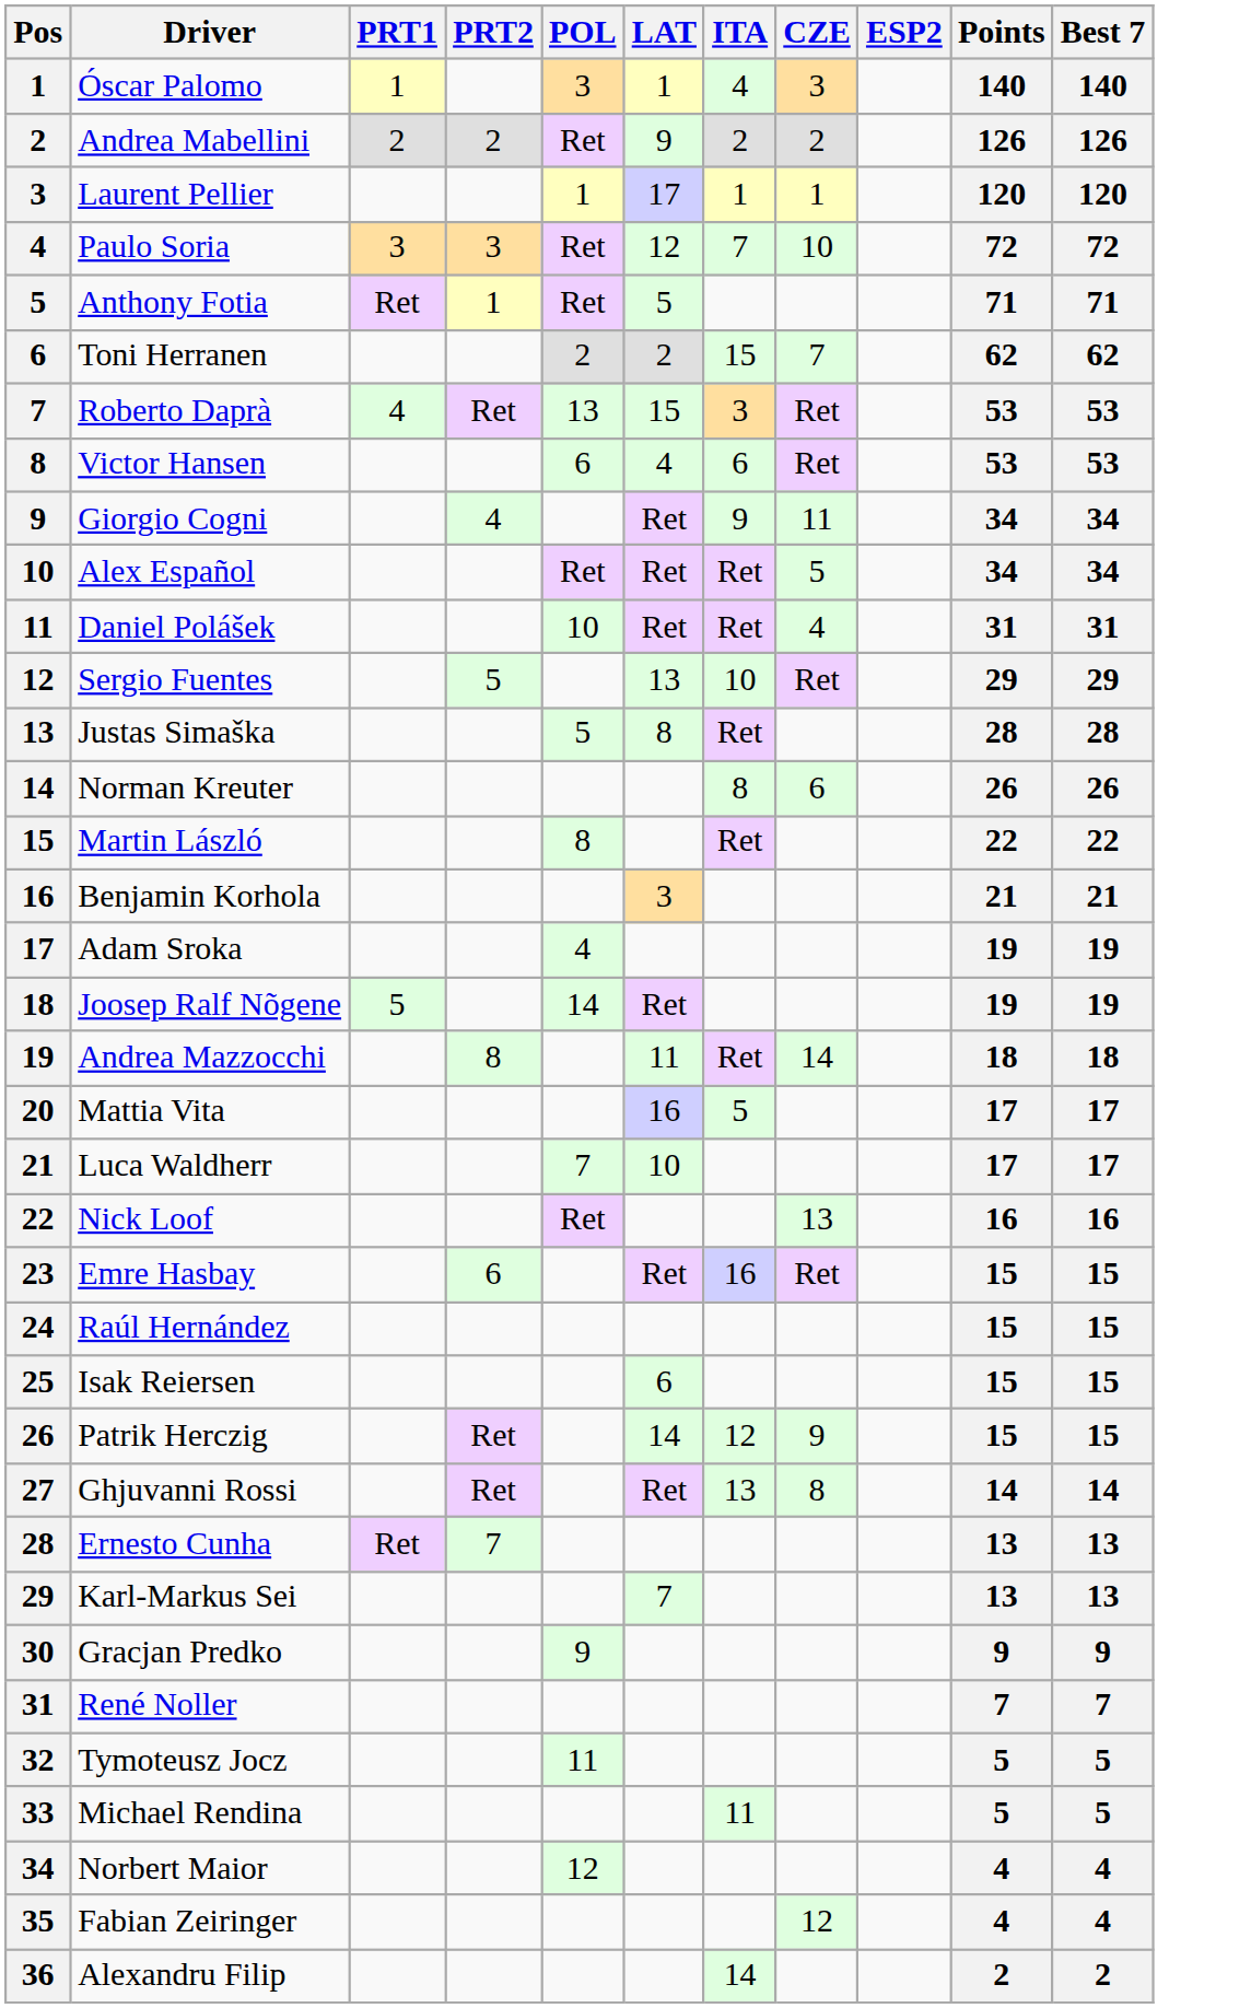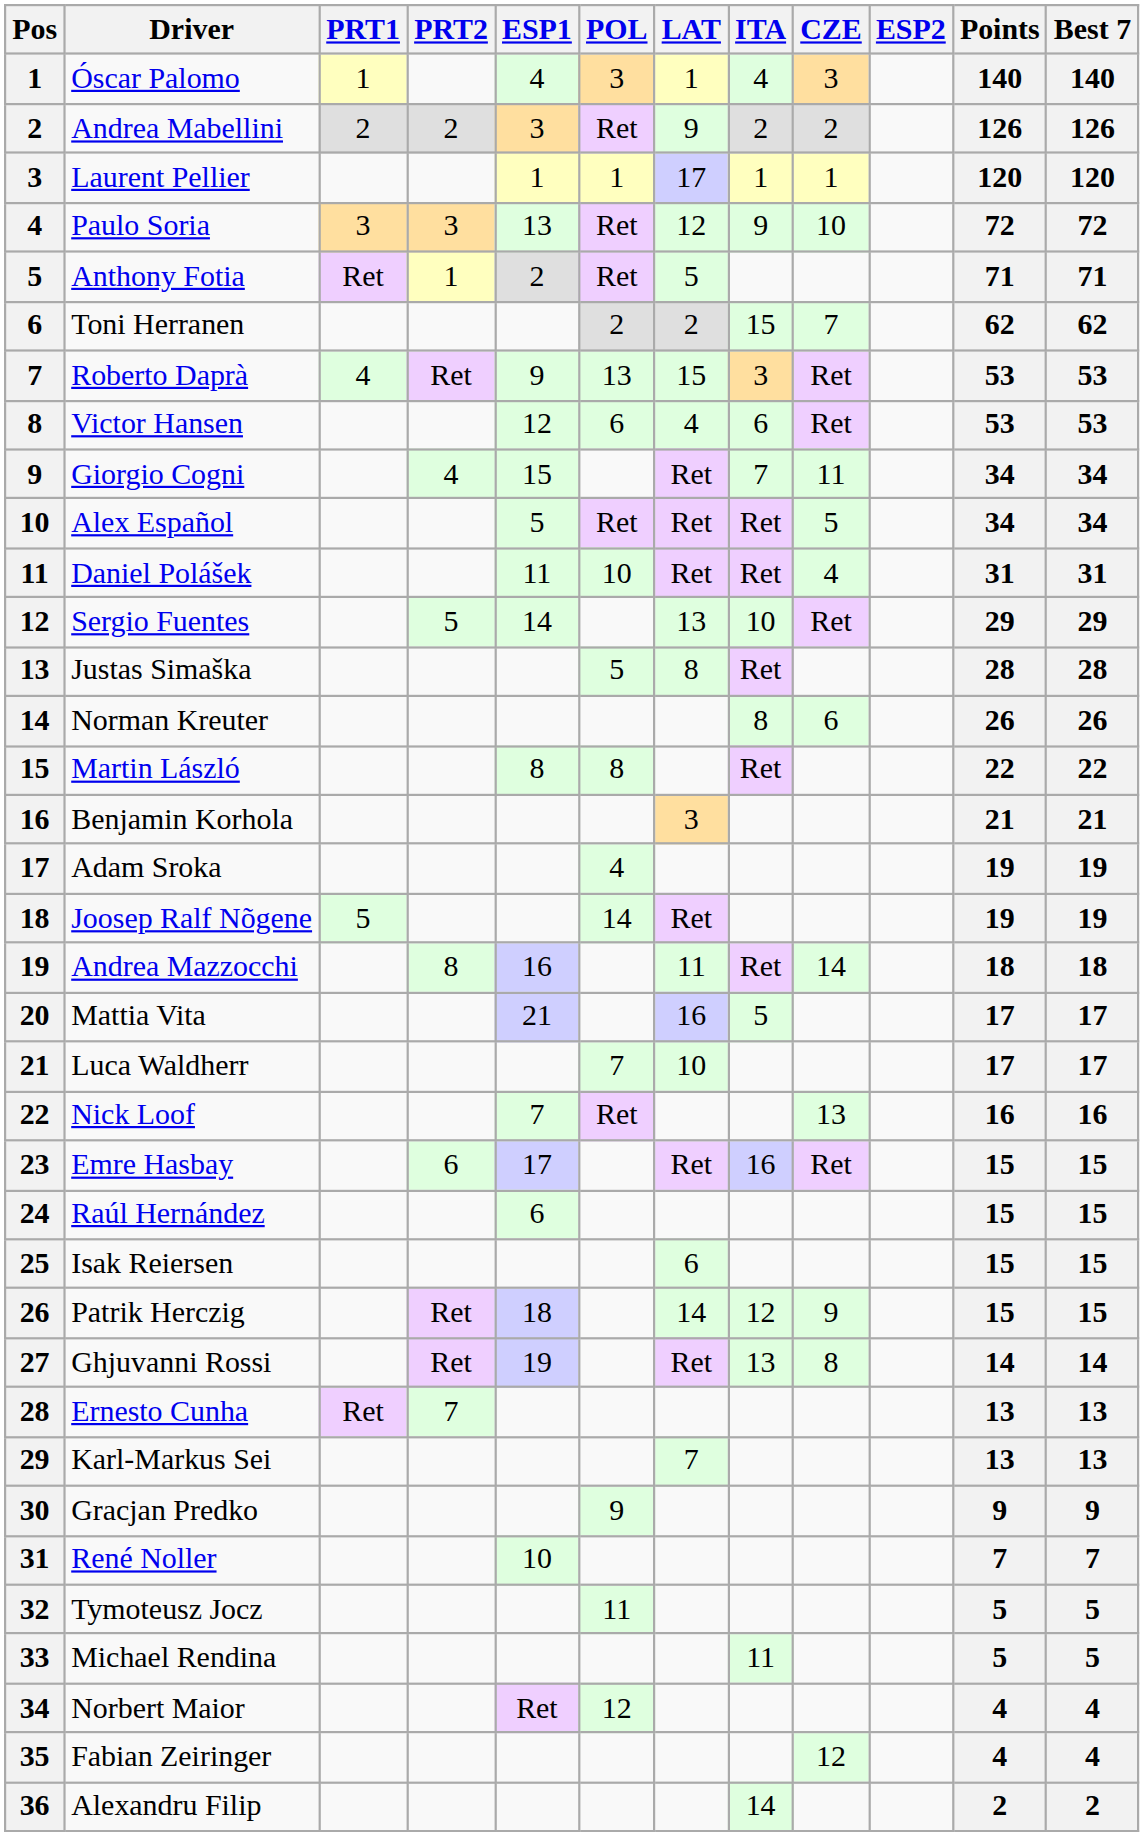 <table class="wikitable" style="font-size: 85%; text-align: center">
 <tr valign="top">
 <th valign="middle">Pos</th>
 <th valign="middle">Driver</th>
 <th><a href='#'>PRT1</a><br></th>
 <th><a href='#'>PRT2</a><br></th>
+<th><a href='#'>ESP1</a><br></th>
 <th><a href='#'>POL</a><br></th>
 <th><a href='#'>LAT</a><br></th>
 <th><a href='#'>ITA</a><br></th>
 <th><a href='#'>CZE</a><br></th>
 <th><a href='#'>ESP2</a><br></th>
 <th valign="middle">Points</th>
 <th valign="middle">Best 7</th>
 </tr>
 <tr>
 <th>1</th>
 <td align="left"> <a href='#'>Óscar Palomo</a></td>
 <td style="background:#FFFFBF;">1</td>
 <td></td>
+<td style="background:#DFFFDF;">4</td>
 <td style="background:#FFDF9F;">3</td>
 <td style="background:#FFFFBF;">1</td>
 <td style="background:#DFFFDF;">4</td>
 <td style="background:#FFDF9F;">3</td>
 <td></td>
 <th>140</th>
 <th>140</th>
 </tr>
 <tr>
 <th>2</th>
 <td align="left"> <a href='#'>Andrea Mabellini</a></td>
 <td style="background:#DFDFDF;">2</td>
 <td style="background:#DFDFDF;">2</td>
+<td style="background:#FFDF9F;">3</td>
 <td style="background:#EFCFFF;">Ret</td>
 <td style="background:#DFFFDF;">9</td>
 <td style="background:#DFDFDF;">2</td>
 <td style="background:#DFDFDF;">2</td>
 <td></td>
 <th>126</th>
 <th>126</th>
 </tr>
 <tr>
 <th>3</th>
 <td align="left"> <a href='#'>Laurent Pellier</a></td>
 <td></td>
 <td></td>
 <td style="background:#FFFFBF;">1</td>
+<td style="background:#FFFFBF;">1</td>
 <td style="background:#CFCFFF;">17</td>
 <td style="background:#FFFFBF;">1</td>
 <td style="background:#FFFFBF;">1</td>
 <td></td>
 <th>120</th>
 <th>120</th>
 </tr>
 <tr>
 <th>4</th>
 <td align="left"> <a href='#'>Paulo Soria</a></td>
 <td style="background:#FFDF9F;">3</td>
 <td style="background:#FFDF9F;">3</td>
+<td style="background:#DFFFDF;">13</td>
 <td style="background:#EFCFFF;">Ret</td>
 <td style="background:#DFFFDF;">12</td>
-<td style="background:#DFFFDF;">7</td>
+<td style="background:#DFFFDF;">9</td>
 <td style="background:#DFFFDF;">10</td>
 <td></td>
 <th>72</th>
 <th>72</th>
 </tr>
 <tr>
 <th>5</th>
 <td align="left"> <a href='#'>Anthony Fotia</a></td>
 <td style="background:#EFCFFF;">Ret</td>
 <td style="background:#FFFFBF;">1</td>
+<td style="background:#DFDFDF;">2</td>
 <td style="background:#EFCFFF;">Ret</td>
 <td style="background:#DFFFDF;">5</td>
 <td></td>
 <td></td>
 <td></td>
 <th>71</th>
 <th>71</th>
 </tr>
 <tr>
 <th>6</th>
 <td align="left"> Toni Herranen</td>
+<td></td>
 <td></td>
 <td></td>
 <td style="background:#DFDFDF;">2</td>
 <td style="background:#DFDFDF;">2</td>
 <td style="background:#DFFFDF;">15</td>
 <td style="background:#DFFFDF;">7</td>
 <td></td>
 <th>62</th>
 <th>62</th>
 </tr>
 <tr>
 <th>7</th>
 <td align="left"> <a href='#'>Roberto Daprà</a></td>
 <td style="background:#DFFFDF;">4</td>
 <td style="background:#EFCFFF;">Ret</td>
+<td style="background:#DFFFDF;">9</td>
 <td style="background:#DFFFDF;">13</td>
 <td style="background:#DFFFDF;">15</td>
 <td style="background:#FFDF9F;">3</td>
 <td style="background:#EFCFFF;">Ret</td>
 <td></td>
 <th>53</th>
 <th>53</th>
 </tr>
 <tr>
 <th>8</th>
 <td align="left"> <a href='#'>Victor Hansen</a></td>
 <td></td>
 <td></td>
+<td style="background:#DFFFDF;">12</td>
 <td style="background:#DFFFDF;">6</td>
 <td style="background:#DFFFDF;">4</td>
 <td style="background:#DFFFDF;">6</td>
 <td style="background:#EFCFFF;">Ret</td>
 <td></td>
 <th>53</th>
 <th>53</th>
 </tr>
 <tr>
 <th>9</th>
 <td align="left"> <a href='#'>Giorgio Cogni</a></td>
 <td></td>
 <td style="background:#DFFFDF;">4</td>
+<td style="background:#DFFFDF;">15</td>
 <td></td>
 <td style="background:#EFCFFF;">Ret</td>
-<td style="background:#DFFFDF;">9</td>
+<td style="background:#DFFFDF;">7</td>
 <td style="background:#DFFFDF;">11</td>
 <td></td>
 <th>34</th>
 <th>34</th>
 </tr>
 <tr>
 <th>10</th>
 <td align="left"> <a href='#'>Alex Español</a></td>
 <td></td>
 <td></td>
+<td style="background:#DFFFDF;">5</td>
 <td style="background:#EFCFFF;">Ret</td>
 <td style="background:#EFCFFF;">Ret</td>
 <td style="background:#EFCFFF;">Ret</td>
 <td style="background:#DFFFDF;">5</td>
 <td></td>
 <th>34</th>
 <th>34</th>
 </tr>
 <tr>
 <th>11</th>
 <td align="left"> <a href='#'>Daniel Polášek</a></td>
 <td></td>
 <td></td>
+<td style="background:#DFFFDF;">11</td>
 <td style="background:#DFFFDF;">10</td>
 <td style="background:#EFCFFF;">Ret</td>
 <td style="background:#EFCFFF;">Ret</td>
 <td style="background:#DFFFDF;">4</td>
 <td></td>
 <th>31</th>
 <th>31</th>
 </tr>
 <tr>
 <th>12</th>
 <td align="left"> <a href='#'>Sergio Fuentes</a></td>
 <td></td>
 <td style="background:#DFFFDF;">5</td>
+<td style="background:#DFFFDF;">14</td>
 <td></td>
 <td style="background:#DFFFDF;">13</td>
 <td style="background:#DFFFDF;">10</td>
 <td style="background:#EFCFFF;">Ret</td>
 <td></td>
 <th>29</th>
 <th>29</th>
 </tr>
 <tr>
 <th>13</th>
 <td align="left"> Justas Simaška</td>
+<td></td>
 <td></td>
 <td></td>
 <td style="background:#DFFFDF;">5</td>
 <td style="background:#DFFFDF;">8</td>
 <td style="background:#EFCFFF;">Ret</td>
 <td></td>
 <td></td>
 <th>28</th>
 <th>28</th>
 </tr>
 <tr>
 <th>14</th>
 <td align="left"> Norman Kreuter</td>
 <td></td>
 <td></td>
 <td></td>
 <td></td>
+<td></td>
 <td style="background:#DFFFDF;">8</td>
 <td style="background:#DFFFDF;">6</td>
 <td></td>
 <th>26</th>
 <th>26</th>
 </tr>
 <tr>
 <th>15</th>
 <td align="left"> <a href='#'>Martin László</a></td>
 <td></td>
 <td></td>
 <td style="background:#DFFFDF;">8</td>
+<td style="background:#DFFFDF;">8</td>
 <td></td>
 <td style="background:#EFCFFF;">Ret</td>
 <td></td>
 <td></td>
 <th>22</th>
 <th>22</th>
 </tr>
 <tr>
 <th>16</th>
 <td align="left"> Benjamin Korhola</td>
+<td></td>
 <td></td>
 <td></td>
 <td></td>
 <td style="background:#FFDF9F;">3</td>
 <td></td>
 <td></td>
 <td></td>
 <th>21</th>
 <th>21</th>
 </tr>
 <tr>
 <th>17</th>
 <td align="left"> Adam Sroka</td>
 <td></td>
 <td></td>
+<td></td>
 <td style="background:#DFFFDF;">4</td>
 <td></td>
 <td></td>
 <td></td>
 <td></td>
 <th>19</th>
 <th>19</th>
 </tr>
 <tr>
 <th>18</th>
 <td align="left"> <a href='#'>Joosep Ralf Nõgene</a></td>
 <td style="background:#DFFFDF;">5</td>
+<td></td>
 <td></td>
 <td style="background:#DFFFDF;">14</td>
 <td style="background:#EFCFFF;">Ret</td>
 <td></td>
 <td></td>
 <td></td>
 <th>19</th>
 <th>19</th>
 </tr>
 <tr>
 <th>19</th>
 <td align="left"> <a href='#'>Andrea Mazzocchi</a></td>
 <td></td>
 <td style="background:#DFFFDF;">8</td>
+<td style="background:#CFCFFF;">16</td>
 <td></td>
 <td style="background:#DFFFDF;">11</td>
 <td style="background:#EFCFFF;">Ret</td>
 <td style="background:#DFFFDF;">14</td>
 <td></td>
 <th>18</th>
 <th>18</th>
 </tr>
 <tr>
 <th>20</th>
 <td align="left"> Mattia Vita</td>
 <td></td>
 <td></td>
+<td style="background:#CFCFFF;">21</td>
 <td></td>
 <td style="background:#CFCFFF;">16</td>
 <td style="background:#DFFFDF;">5</td>
 <td></td>
 <td></td>
 <th>17</th>
 <th>17</th>
 </tr>
 <tr>
 <th>21</th>
 <td align="left"> Luca Waldherr</td>
+<td></td>
 <td></td>
 <td></td>
 <td style="background:#DFFFDF;">7</td>
 <td style="background:#DFFFDF;">10</td>
 <td></td>
 <td></td>
 <td></td>
 <th>17</th>
 <th>17</th>
 </tr>
 <tr>
 <th>22</th>
 <td align="left"> <a href='#'>Nick Loof</a></td>
 <td></td>
 <td></td>
+<td style="background:#DFFFDF;">7</td>
 <td style="background:#EFCFFF;">Ret</td>
 <td></td>
 <td></td>
 <td style="background:#DFFFDF;">13</td>
 <td></td>
 <th>16</th>
 <th>16</th>
 </tr>
 <tr>
 <th>23</th>
 <td align="left"> <a href='#'>Emre Hasbay</a></td>
 <td></td>
 <td style="background:#DFFFDF;">6</td>
+<td style="background:#CFCFFF;">17</td>
 <td></td>
 <td style="background:#EFCFFF;">Ret</td>
 <td style="background:#CFCFFF;">16</td>
 <td style="background:#EFCFFF;">Ret</td>
 <td></td>
 <th>15</th>
 <th>15</th>
 </tr>
 <tr>
 <th>24</th>
 <td align="left"> <a href='#'>Raúl Hernández</a></td>
 <td></td>
 <td></td>
+<td style="background:#DFFFDF;">6</td>
 <td></td>
 <td></td>
 <td></td>
 <td></td>
 <td></td>
 <th>15</th>
 <th>15</th>
 </tr>
 <tr>
 <th>25</th>
 <td align="left"> Isak Reiersen</td>
+<td></td>
 <td></td>
 <td></td>
 <td></td>
 <td style="background:#DFFFDF;">6</td>
 <td></td>
 <td></td>
 <td></td>
 <th>15</th>
 <th>15</th>
 </tr>
 <tr>
 <th>26</th>
 <td align="left"> Patrik Herczig</td>
 <td></td>
 <td style="background:#EFCFFF;">Ret</td>
+<td style="background:#CFCFFF;">18</td>
 <td></td>
 <td style="background:#DFFFDF;">14</td>
 <td style="background:#DFFFDF;">12</td>
 <td style="background:#DFFFDF;">9</td>
 <td></td>
 <th>15</th>
 <th>15</th>
 </tr>
 <tr>
 <th>27</th>
 <td align="left"> Ghjuvanni Rossi</td>
 <td></td>
 <td style="background:#EFCFFF;">Ret</td>
+<td style="background:#CFCFFF;">19</td>
 <td></td>
 <td style="background:#EFCFFF;">Ret</td>
 <td style="background:#DFFFDF;">13</td>
 <td style="background:#DFFFDF;">8</td>
 <td></td>
 <th>14</th>
 <th>14</th>
 </tr>
 <tr>
 <th>28</th>
 <td align="left"> <a href='#'>Ernesto Cunha</a></td>
 <td style="background:#EFCFFF;">Ret</td>
 <td style="background:#DFFFDF;">7</td>
 <td></td>
 <td></td>
 <td></td>
 <td></td>
 <td></td>
+<td></td>
 <th>13</th>
 <th>13</th>
 </tr>
 <tr>
 <th>29</th>
 <td align="left"> Karl-Markus Sei</td>
+<td></td>
 <td></td>
 <td></td>
 <td></td>
 <td style="background:#DFFFDF;">7</td>
 <td></td>
 <td></td>
 <td></td>
 <th>13</th>
 <th>13</th>
 </tr>
 <tr>
 <th>30</th>
 <td align="left"> Gracjan Predko</td>
 <td></td>
 <td></td>
+<td></td>
 <td style="background:#DFFFDF;">9</td>
 <td></td>
 <td></td>
 <td></td>
 <td></td>
 <th>9</th>
 <th>9</th>
 </tr>
 <tr>
 <th>31</th>
 <td align="left"> <a href='#'>René Noller</a></td>
 <td></td>
 <td></td>
+<td style="background:#DFFFDF;">10</td>
 <td></td>
 <td></td>
 <td></td>
 <td></td>
 <td></td>
 <th>7</th>
 <th>7</th>
 </tr>
 <tr>
 <th>32</th>
 <td align="left"> Tymoteusz Jocz</td>
+<td></td>
 <td></td>
 <td></td>
 <td style="background:#DFFFDF;">11</td>
 <td></td>
 <td></td>
 <td></td>
 <td></td>
 <th>5</th>
 <th>5</th>
 </tr>
 <tr>
 <th>33</th>
 <td align="left"> Michael Rendina</td>
 <td></td>
 <td></td>
 <td></td>
 <td></td>
+<td></td>
 <td style="background:#DFFFDF;">11</td>
 <td></td>
 <td></td>
 <th>5</th>
 <th>5</th>
 </tr>
 <tr>
 <th>34</th>
 <td align="left"> Norbert Maior</td>
 <td></td>
 <td></td>
+<td style="background:#EFCFFF;">Ret</td>
 <td style="background:#DFFFDF;">12</td>
 <td></td>
 <td></td>
 <td></td>
 <td></td>
 <th>4</th>
 <th>4</th>
 </tr>
 <tr>
 <th>35</th>
 <td align="left"> Fabian Zeiringer</td>
+<td></td>
 <td></td>
 <td></td>
 <td></td>
 <td></td>
 <td></td>
 <td style="background:#DFFFDF;">12</td>
 <td></td>
 <th>4</th>
 <th>4</th>
 </tr>
 <tr>
 <th>36</th>
 <td align="left"> Alexandru Filip</td>
 <td></td>
 <td></td>
 <td></td>
 <td></td>
+<td></td>
 <td style="background:#DFFFDF;">14</td>
 <td></td>
 <td></td>
 <th>2</th>
 <th>2</th>
 </tr>
 </table>
